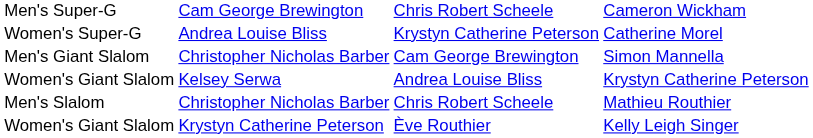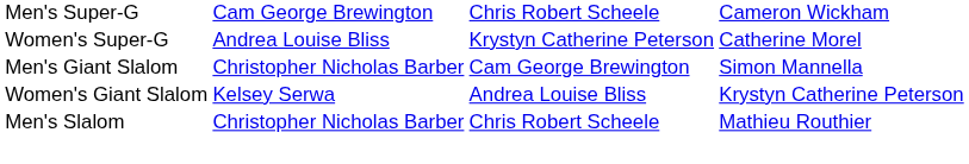 <table>
 <tr>
 <td>Men's Super-G</td>
 <td> <a href='#'>Cam George Brewington</a></td>
 <td> <a href='#'>Chris Robert Scheele</a></td>
 <td> <a href='#'>Cameron Wickham</a></td>
 </tr>
 <tr>
 <td>Women's Super-G</td>
 <td> <a href='#'>Andrea Louise Bliss</a></td>
 <td> <a href='#'>Krystyn Catherine Peterson</a></td>
 <td> <a href='#'>Catherine Morel</a></td>
 </tr>
 <tr>
 <td>Men's Giant Slalom</td>
 <td> <a href='#'>Christopher Nicholas Barber</a></td>
 <td> <a href='#'>Cam George Brewington</a></td>
 <td> <a href='#'>Simon Mannella</a></td>
 </tr>
 <tr>
 <td>Women's Giant Slalom</td>
 <td> <a href='#'>Kelsey Serwa</a></td>
 <td> <a href='#'>Andrea Louise Bliss</a></td>
 <td> <a href='#'>Krystyn Catherine Peterson</a></td>
 </tr>
 <tr>
 <td>Men's Slalom</td>
 <td> <a href='#'>Christopher Nicholas Barber</a></td>
 <td> <a href='#'>Chris Robert Scheele</a></td>
 <td> <a href='#'>Mathieu Routhier</a></td>
 </tr>
-<tr>
-<td>Women's Giant Slalom</td>
-<td> <a href='#'>Krystyn Catherine Peterson</a></td>
-<td> <a href='#'>Ève Routhier</a></td>
-<td> <a href='#'>Kelly Leigh Singer</a></td>
-</tr>
 </table>
